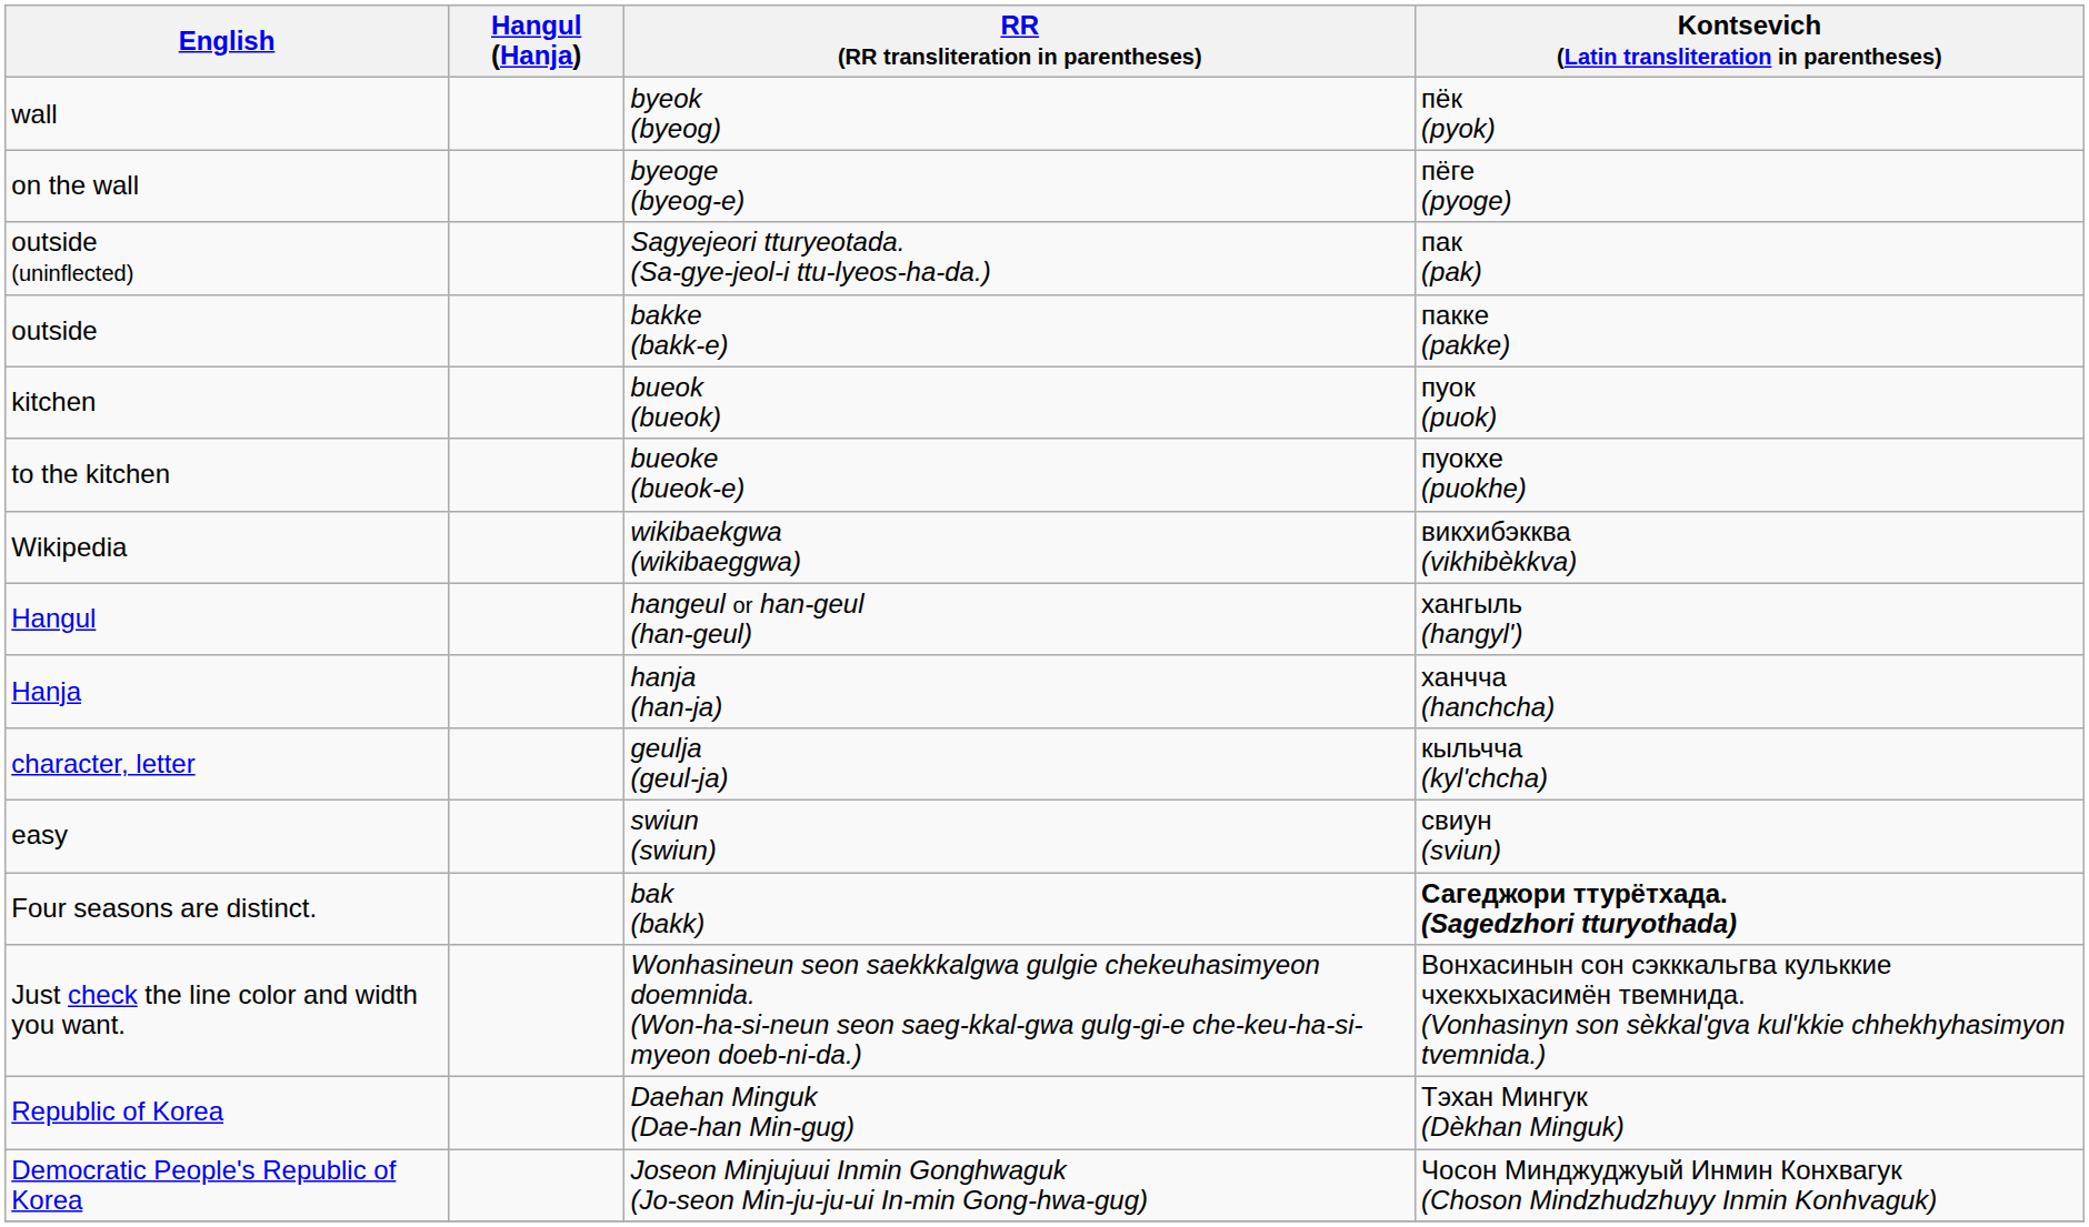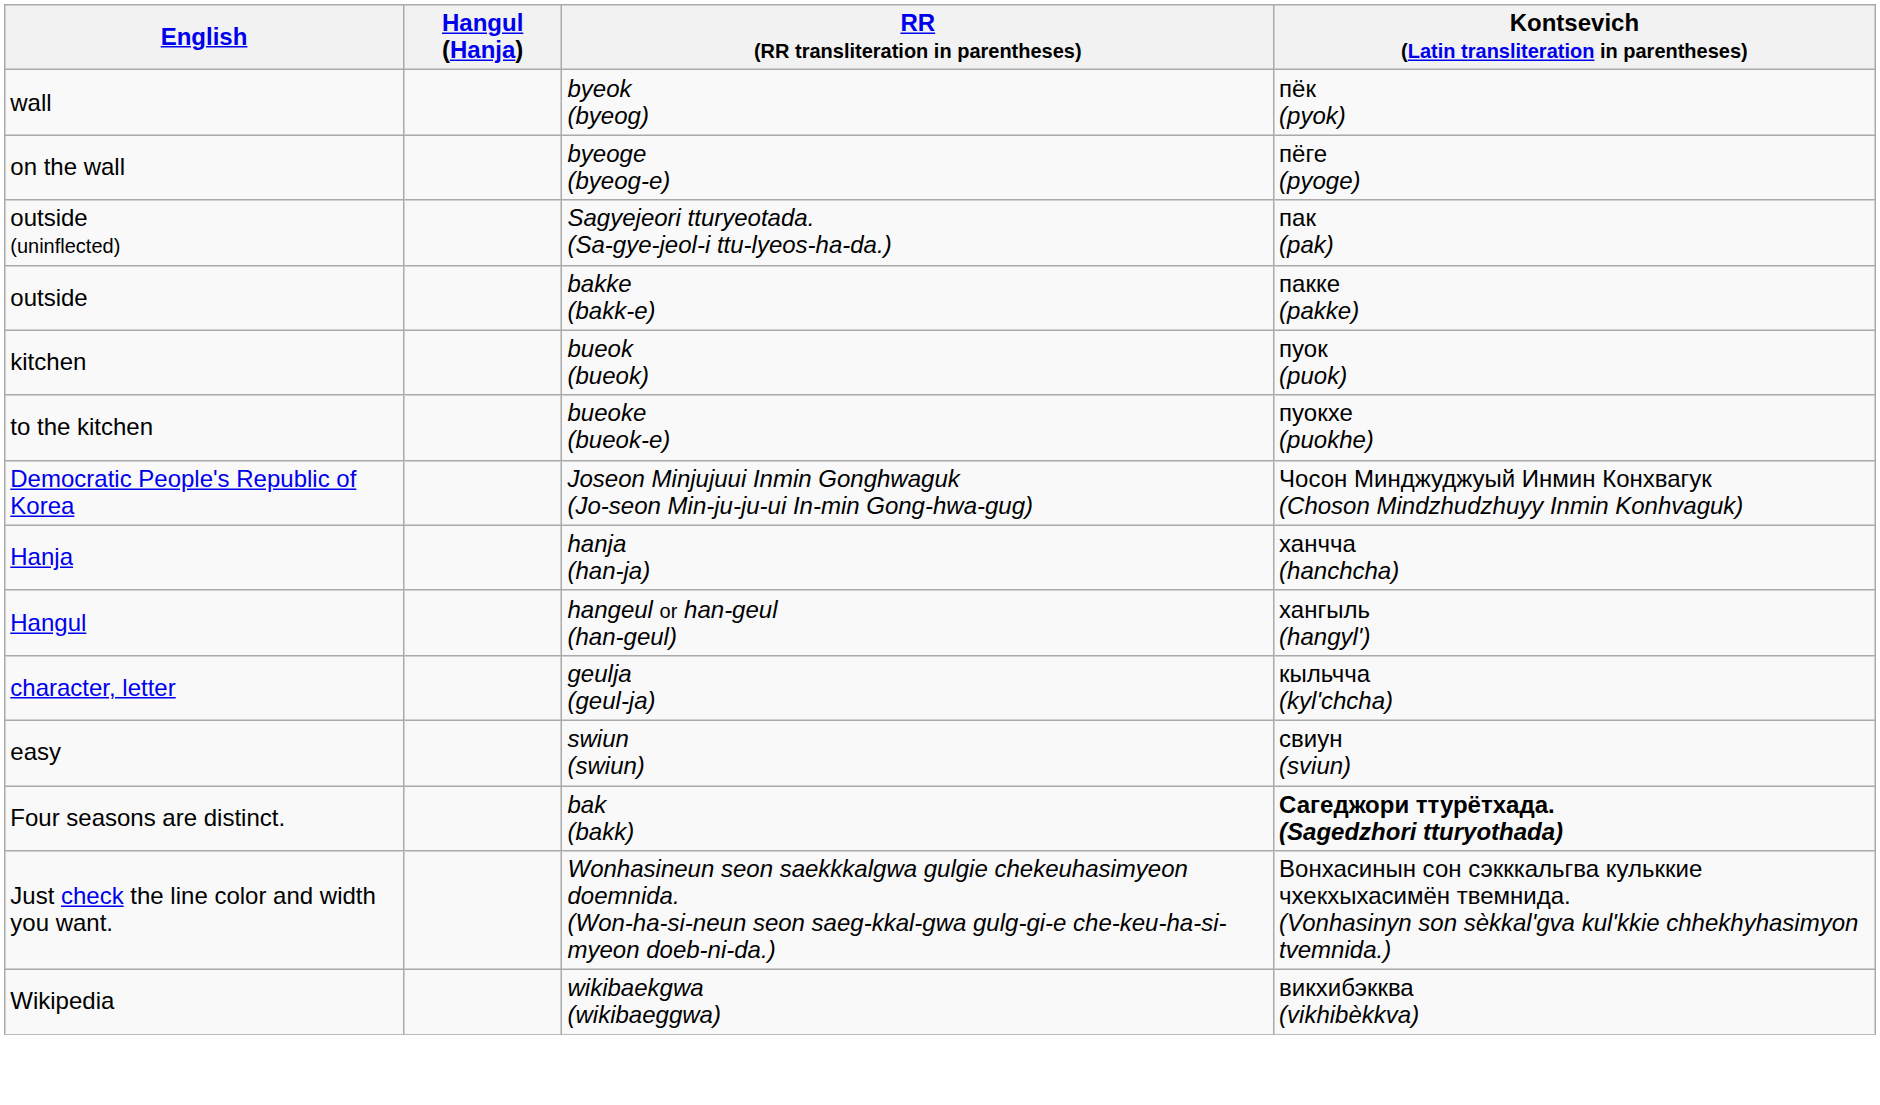 <table class="wikitable">
 <tr>
 <th><a href='#'>English</a></th>
 <th><a href='#'>Hangul</a> (<a href='#'>Hanja</a>)</th>
 <th><a href='#'>RR</a><br><small>(RR transliteration in parentheses)</small></th>
 <th>Kontsevich <br><small>(<a href='#'>Latin transliteration</a> in parentheses)</small></th>
 </tr>
 <tr>
 <td>wall</td>
 <td></td>
 <td><em>byeok<br>(byeog)</em></td>
 <td>пёк<br><em>(pyok)</em></td>
 </tr>
 <tr>
 <td>on the wall</td>
 <td></td>
 <td><em>byeoge<br>(byeog-e)</em></td>
 <td>пёге<br><em>(pyoge)</em></td>
 </tr>
 <tr>
 <td>outside<br><small>(uninflected)</small></td>
 <td></td>
 <td><em>Sagyejeori tturyeotada.<br>(Sa-gye-jeol-i ttu-lyeos-ha-da.)</em></td>
 <td>пак<br><em>(pak)</em></td>
 </tr>
 <tr>
 <td>outside</td>
 <td></td>
 <td><em>bakke<br>(bakk-e)</em></td>
 <td>пакке<br><em>(pakke)</em></td>
 </tr>
 <tr>
 <td>kitchen</td>
 <td></td>
 <td><em>bueok<br>(bueok)</em></td>
 <td>пуок<br> <em>(puok)</em></td>
 </tr>
 <tr>
 <td>to the kitchen</td>
 <td></td>
 <td><em>bueoke<br>(bueok-e)</em></td>
 <td>пуокхе<br><em>(puokhe)</em></td>
 </tr>
 <tr>
-<td>Wikipedia</td>
+<td><a href='#'>Democratic People's Republic of Korea</a></td>
 <td></td>
-<td><em>wikibaekgwa<br>(wikibaeggwa)</em></td>
-<td>викхибэкква<br><em>(vikhibèkkva)</em></td>
+<td><em>Joseon Minjujuui Inmin Gonghwaguk<br>(Jo-seon Min-ju-ju-ui In-min Gong-hwa-gug)</em><br></td>
+<td>Чосон Минджуджуый Инмин Конхвагук<br><em>(Choson Mindzhudzhuyy Inmin Konhvaguk)</em></td>
+</tr>
+<tr>
+<td><a href='#'>Hanja</a></td>
+<td></td>
+<td><em>hanja<br>(han-ja)</em></td>
+<td>ханчча<br><em>(hanchcha)</em></td>
 </tr>
 <tr>
 <td><a href='#'>Hangul</a></td>
 <td></td>
 <td><em>hangeul</em> <small>or</small> <em>han-geul<br>(han-geul)</em></td>
 <td>хангыль<br><em>(hangyl')</em></td>
-</tr>
-<tr>
-<td><a href='#'>Hanja</a></td>
-<td></td>
-<td><em>hanja<br>(han-ja)</em></td>
-<td>ханчча<br><em>(hanchcha)</em></td>
 </tr>
 <tr>
 <td><a href='#'>character, letter</a></td>
 <td></td>
 <td><em>geulja<br>(geul-ja)</em></td>
 <td>кыльчча<br> <em>(kyl'chcha)</em></td>
 </tr>
 <tr>
 <td>easy</td>
 <td></td>
 <td><em>swiun<br>(swiun)</em></td>
 <td>свиун<br><em>(sviun)</em></td>
 </tr>
 <tr>
 <td>Four seasons are distinct.</td>
 <td></td>
 <td><em>bak<br>(bakk)</em></td>
 <td><strong>Сагеджори ттурётхада.<br><em>(Sagedzhori tturyothada)</em></strong></td>
 </tr>
 <tr>
 <td>Just <a href='#'>check</a> the line color and width you want.</td>
 <td></td>
 <td><em>Wonhasineun seon saekkkalgwa gulgie chekeuhasimyeon doemnida.<br>(Won-ha-si-neun seon saeg-kkal-gwa gulg-gi-e che-keu-ha-si-myeon doeb-ni-da.)</em></td>
 <td>Вонхасинын сон сэкккальгва кульккие чхекхыхасимён твемнида.<br><em>(Vonhasinyn son sèkkal'gva kul'kkie chhekhyhasimyon tvemnida.)</em></td>
 </tr>
 <tr>
-<td><a href='#'>Republic of Korea</a></td>
+<td>Wikipedia</td>
 <td></td>
-<td><em>Daehan Minguk<br>(Dae-han Min-gug)</em><br></td>
-<td>Тэхан Мингук<br><em>(Dèkhan Minguk)</em></td>
-</tr>
-<tr>
-<td><a href='#'>Democratic People's Republic of Korea</a></td>
-<td></td>
-<td><em>Joseon Minjujuui Inmin Gonghwaguk<br>(Jo-seon Min-ju-ju-ui In-min Gong-hwa-gug)</em><br></td>
-<td>Чосон Минджуджуый Инмин Конхвагук<br><em>(Choson Mindzhudzhuyy Inmin Konhvaguk)</em></td>
+<td><em>wikibaekgwa<br>(wikibaeggwa)</em></td>
+<td>викхибэкква<br><em>(vikhibèkkva)</em></td>
 </tr>
 <tr>
 </tr>
 </table>
